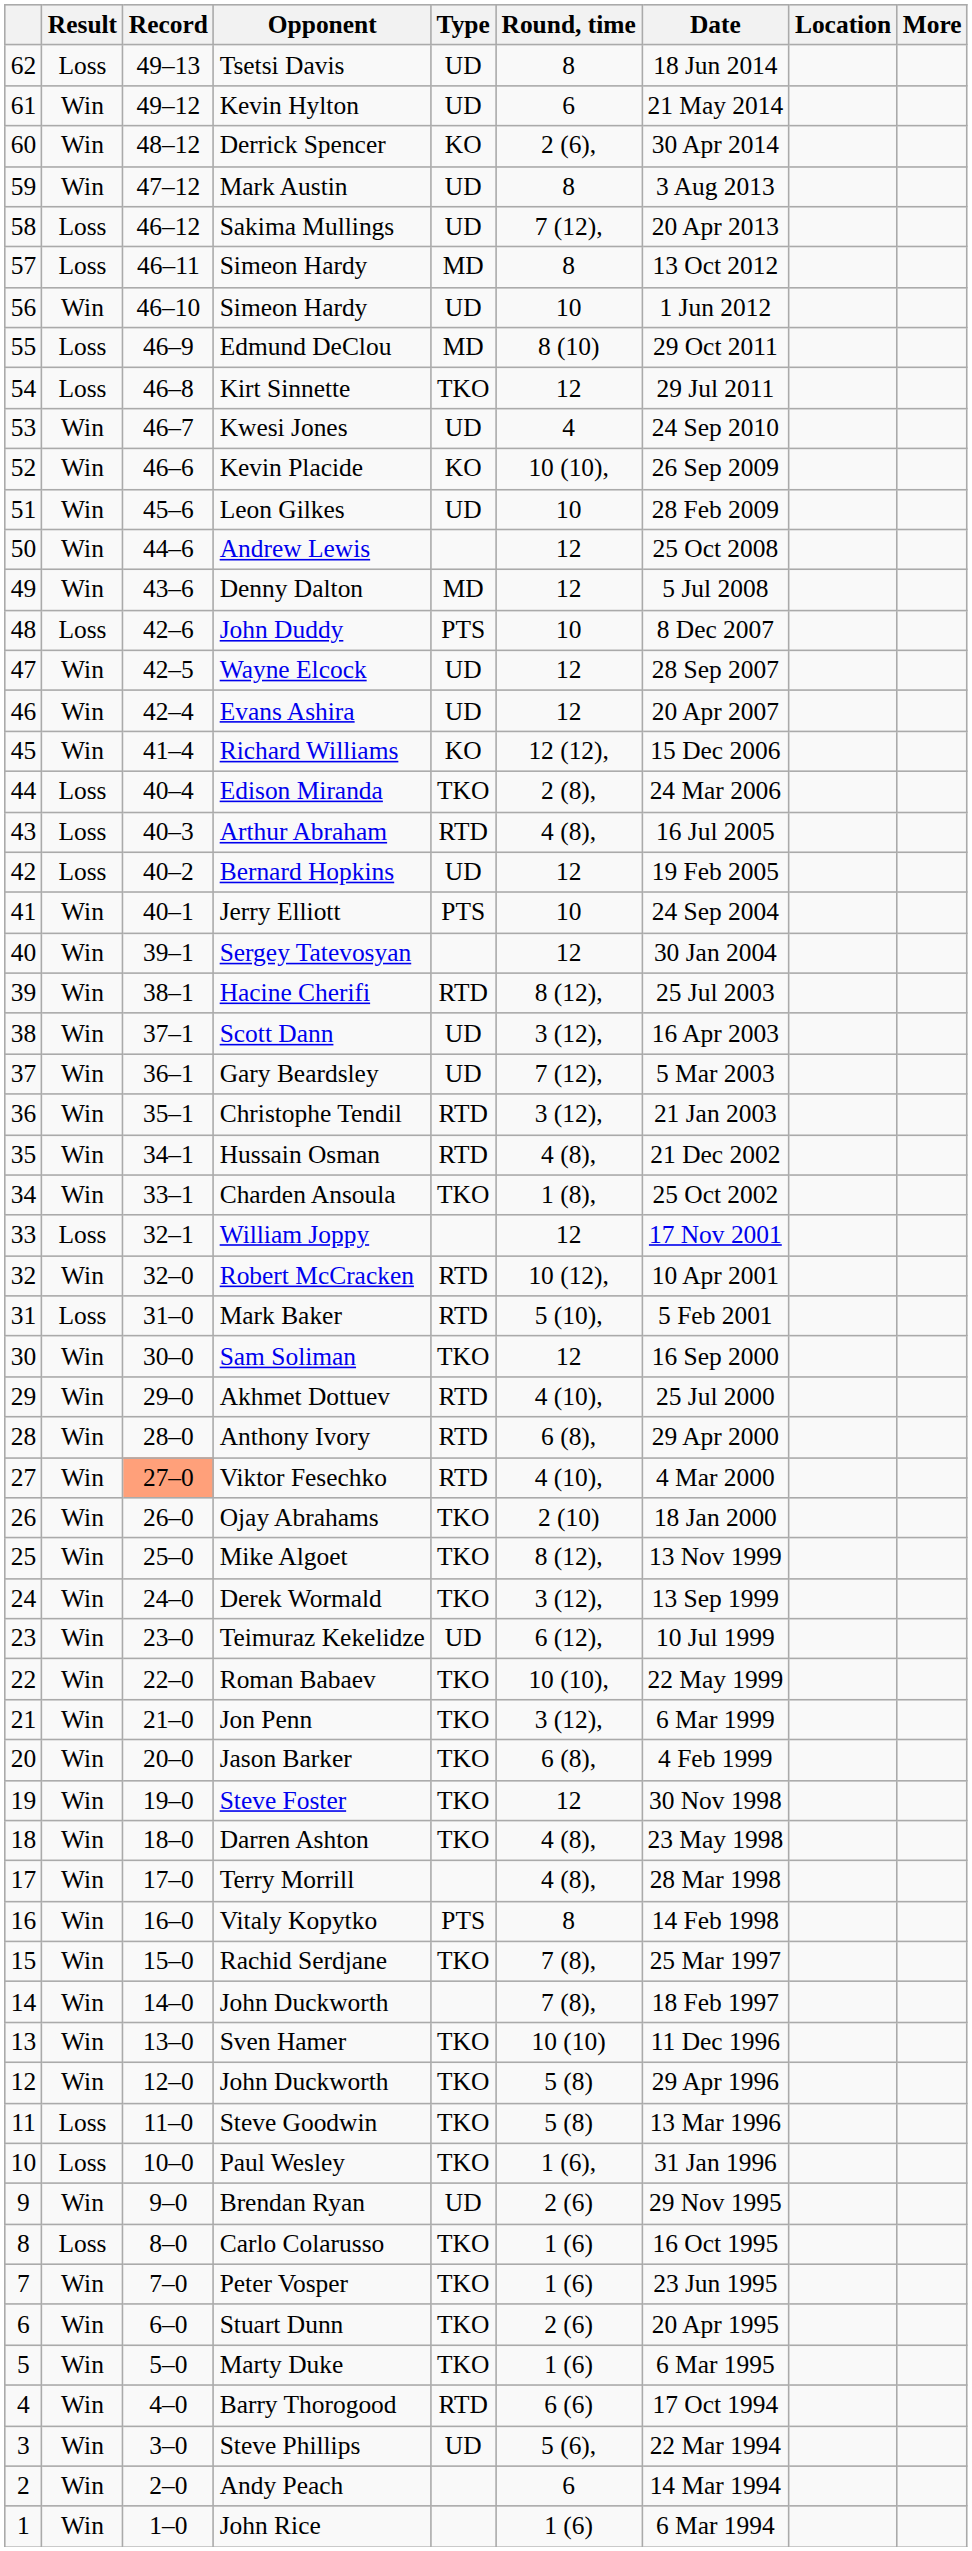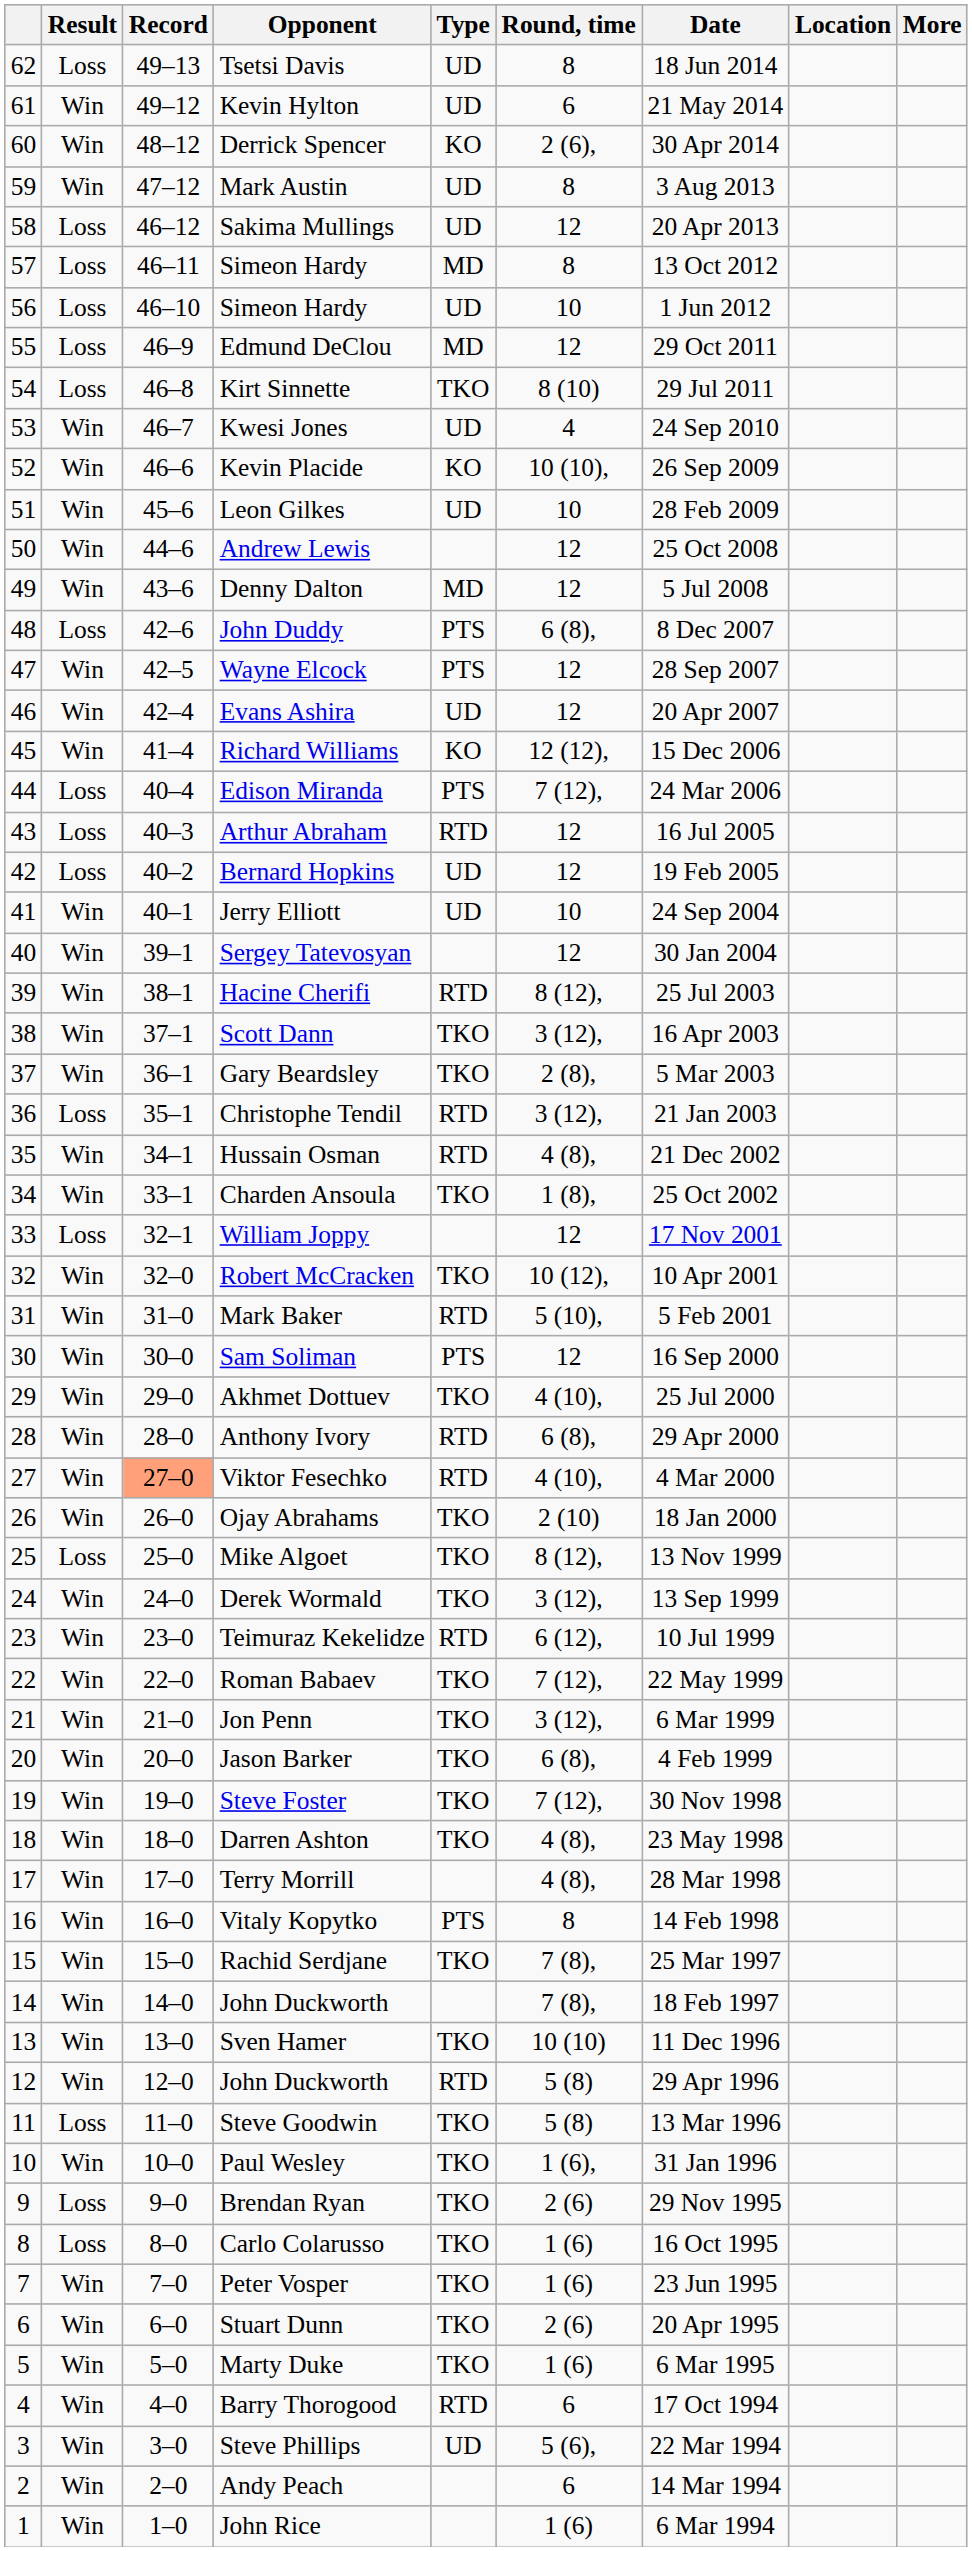 <table class="wikitable" style="text-align:center">
 <tr>
 <th></th>
 <th>Result</th>
 <th>Record</th>
 <th>Opponent</th>
 <th>Type</th>
 <th>Round, time</th>
 <th>Date</th>
 <th>Location</th>
 <th>More</th>
 </tr>
 <tr>
 <td>62</td>
 <td>Loss</td>
 <td>49–13</td>
 <td style="text-align:left;"> Tsetsi Davis</td>
 <td>UD</td>
 <td>8</td>
 <td>18 Jun 2014</td>
 <td style="text-align:left;"> </td>
 <td></td>
 </tr>
 <tr>
 <td>61</td>
 <td>Win</td>
 <td>49–12</td>
 <td style="text-align:left;"> Kevin Hylton</td>
 <td>UD</td>
 <td>6</td>
 <td>21 May 2014</td>
 <td style="text-align:left;"> </td>
 <td></td>
 </tr>
 <tr>
 <td>60</td>
 <td>Win</td>
 <td>48–12</td>
 <td style="text-align:left;"> Derrick Spencer</td>
 <td>KO</td>
 <td>2 (6), </td>
 <td>30 Apr 2014</td>
 <td style="text-align:left;"> </td>
 <td></td>
 </tr>
 <tr>
 <td>59</td>
 <td>Win</td>
 <td>47–12</td>
 <td style="text-align:left;"> Mark Austin</td>
 <td>UD</td>
 <td>8</td>
 <td>3 Aug 2013</td>
 <td style="text-align:left;"> </td>
 <td></td>
 </tr>
 <tr>
 <td>58</td>
 <td>Loss</td>
 <td>46–12</td>
 <td style="text-align:left;"> Sakima Mullings</td>
 <td>UD</td>
-<td>7 (12), </td>
+<td>12</td>
 <td>20 Apr 2013</td>
 <td style="text-align:left;"> </td>
 <td></td>
 </tr>
 <tr>
 <td>57</td>
 <td>Loss</td>
 <td>46–11</td>
 <td style="text-align:left;"> Simeon Hardy</td>
 <td>MD</td>
 <td>8</td>
 <td>13 Oct 2012</td>
 <td style="text-align:left;"> </td>
 <td></td>
 </tr>
 <tr>
 <td>56</td>
-<td>Win</td>
+<td>Loss</td>
 <td>46–10</td>
 <td style="text-align:left;"> Simeon Hardy</td>
 <td>UD</td>
 <td>10</td>
 <td>1 Jun 2012</td>
 <td style="text-align:left;"> </td>
 <td></td>
 </tr>
 <tr>
 <td>55</td>
 <td>Loss</td>
 <td>46–9</td>
 <td style="text-align:left;"> Edmund DeClou</td>
 <td>MD</td>
-<td>8 (10)</td>
+<td>12</td>
 <td>29 Oct 2011</td>
 <td style="text-align:left;"> </td>
 <td align=left></td>
 </tr>
 <tr>
 <td>54</td>
 <td>Loss</td>
 <td>46–8</td>
 <td style="text-align:left;"> Kirt Sinnette</td>
 <td>TKO</td>
-<td>12</td>
+<td>8 (10)</td>
 <td>29 Jul 2011</td>
 <td style="text-align:left;"> </td>
 <td></td>
 </tr>
 <tr>
 <td>53</td>
 <td>Win</td>
 <td>46–7</td>
 <td style="text-align:left;"> Kwesi Jones</td>
 <td>UD</td>
 <td>4</td>
 <td>24 Sep 2010</td>
 <td style="text-align:left;"> </td>
 <td></td>
 </tr>
 <tr>
 <td>52</td>
 <td>Win</td>
 <td>46–6</td>
 <td style="text-align:left;"> Kevin Placide</td>
 <td>KO</td>
 <td>10 (10), </td>
 <td>26 Sep 2009</td>
 <td style="text-align:left;"> </td>
 <td></td>
 </tr>
 <tr>
 <td>51</td>
 <td>Win</td>
 <td>45–6</td>
 <td style="text-align:left;"> Leon Gilkes</td>
 <td>UD</td>
 <td>10</td>
 <td>28 Feb 2009</td>
 <td style="text-align:left;"> </td>
 <td></td>
 </tr>
 <tr>
 <td>50</td>
 <td>Win</td>
 <td>44–6</td>
 <td style="text-align:left;"> <a href='#'>Andrew Lewis</a></td>
 <td></td>
 <td>12</td>
 <td>25 Oct 2008</td>
 <td style="text-align:left;"> </td>
 <td align=left></td>
 </tr>
 <tr>
 <td>49</td>
 <td>Win</td>
 <td>43–6</td>
 <td style="text-align:left;"> Denny Dalton</td>
 <td>MD</td>
 <td>12</td>
 <td>5 Jul 2008</td>
 <td style="text-align:left;"> </td>
 <td align=left></td>
 </tr>
 <tr>
 <td>48</td>
 <td>Loss</td>
 <td>42–6</td>
 <td style="text-align:left;"> <a href='#'>John Duddy</a></td>
 <td>PTS</td>
-<td>10</td>
+<td>6 (8), </td>
 <td>8 Dec 2007</td>
 <td style="text-align:left;"> </td>
 <td></td>
 </tr>
 <tr>
 <td>47</td>
 <td>Win</td>
 <td>42–5</td>
 <td style="text-align:left;"> <a href='#'>Wayne Elcock</a></td>
-<td>UD</td>
+<td>PTS</td>
 <td>12</td>
 <td>28 Sep 2007</td>
 <td style="text-align:left;"> </td>
 <td align=left></td>
 </tr>
 <tr>
 <td>46</td>
 <td>Win</td>
 <td>42–4</td>
 <td style="text-align:left;"> <a href='#'>Evans Ashira</a></td>
 <td>UD</td>
 <td>12</td>
 <td>20 Apr 2007</td>
 <td style="text-align:left;"> </td>
 <td align=left></td>
 </tr>
 <tr>
 <td>45</td>
 <td>Win</td>
 <td>41–4</td>
 <td style="text-align:left;"> <a href='#'>Richard Williams</a></td>
 <td>KO</td>
 <td>12 (12), </td>
 <td>15 Dec 2006</td>
 <td style="text-align:left;"> </td>
 <td align=left></td>
 </tr>
 <tr>
 <td>44</td>
 <td>Loss</td>
 <td>40–4</td>
 <td style="text-align:left;"> <a href='#'>Edison Miranda</a></td>
-<td>TKO</td>
-<td>2 (8), </td>
+<td>PTS</td>
+<td>7 (12), </td>
 <td>24 Mar 2006</td>
 <td style="text-align:left;"> </td>
 <td></td>
 </tr>
 <tr>
 <td>43</td>
 <td>Loss</td>
 <td>40–3</td>
 <td style="text-align:left;"> <a href='#'>Arthur Abraham</a></td>
 <td>RTD</td>
-<td>4 (8), </td>
+<td>12</td>
 <td>16 Jul 2005</td>
 <td style="text-align:left;"> </td>
 <td align=left></td>
 </tr>
 <tr>
 <td>42</td>
 <td>Loss</td>
 <td>40–2</td>
 <td style="text-align:left;"> <a href='#'>Bernard Hopkins</a></td>
 <td>UD</td>
 <td>12</td>
 <td>19 Feb 2005</td>
 <td style="text-align:left;"> </td>
 <td align=left></td>
 </tr>
 <tr>
 <td>41</td>
 <td>Win</td>
 <td>40–1</td>
 <td style="text-align:left;"> Jerry Elliott</td>
-<td>PTS</td>
+<td>UD</td>
 <td>10</td>
 <td>24 Sep 2004</td>
 <td style="text-align:left;"> </td>
 <td></td>
 </tr>
 <tr>
 <td>40</td>
 <td>Win</td>
 <td>39–1</td>
 <td style="text-align:left;"> <a href='#'>Sergey Tatevosyan</a></td>
 <td></td>
 <td>12</td>
 <td>30 Jan 2004</td>
 <td style="text-align:left;"> </td>
 <td align=left></td>
 </tr>
 <tr>
 <td>39</td>
 <td>Win</td>
 <td>38–1</td>
 <td style="text-align:left;"> <a href='#'>Hacine Cherifi</a></td>
 <td>RTD</td>
 <td>8 (12), </td>
 <td>25 Jul 2003</td>
 <td style="text-align:left;"> </td>
 <td align=left></td>
 </tr>
 <tr>
 <td>38</td>
 <td>Win</td>
 <td>37–1</td>
 <td style="text-align:left;"> <a href='#'>Scott Dann</a></td>
-<td>UD</td>
+<td>TKO</td>
 <td>3 (12), </td>
 <td>16 Apr 2003</td>
 <td style="text-align:left;"> </td>
 <td align=left></td>
 </tr>
 <tr>
 <td>37</td>
 <td>Win</td>
 <td>36–1</td>
 <td style="text-align:left;"> Gary Beardsley</td>
-<td>UD</td>
-<td>7 (12), </td>
+<td>TKO</td>
+<td>2 (8), </td>
 <td>5 Mar 2003</td>
 <td style="text-align:left;"> </td>
 <td></td>
 </tr>
 <tr>
 <td>36</td>
-<td>Win</td>
+<td>Loss</td>
 <td>35–1</td>
 <td style="text-align:left;"> Christophe Tendil</td>
 <td>RTD</td>
 <td>3 (12), </td>
 <td>21 Jan 2003</td>
 <td style="text-align:left;"> </td>
 <td align=left></td>
 </tr>
 <tr>
 <td>35</td>
 <td>Win</td>
 <td>34–1</td>
 <td style="text-align:left;"> Hussain Osman</td>
 <td>RTD</td>
 <td>4 (8), </td>
 <td>21 Dec 2002</td>
 <td style="text-align:left;"> </td>
 <td></td>
 </tr>
 <tr>
 <td>34</td>
 <td>Win</td>
 <td>33–1</td>
 <td style="text-align:left;"> Charden Ansoula</td>
 <td>TKO</td>
 <td>1 (8), </td>
 <td>25 Oct 2002</td>
 <td style="text-align:left;"> </td>
 <td></td>
 </tr>
 <tr>
 <td>33</td>
 <td>Loss</td>
 <td>32–1</td>
 <td style="text-align:left;"> <a href='#'>William Joppy</a></td>
 <td></td>
 <td>12</td>
 <td><a href='#'>17 Nov 2001</a></td>
 <td style="text-align:left;"> </td>
 <td align=left></td>
 </tr>
 <tr>
 <td>32</td>
 <td>Win</td>
 <td>32–0</td>
 <td style="text-align:left;"> <a href='#'>Robert McCracken</a></td>
-<td>RTD</td>
+<td>TKO</td>
 <td>10 (12), </td>
 <td>10 Apr 2001</td>
 <td style="text-align:left;"> </td>
 <td align=left></td>
 </tr>
 <tr>
 <td>31</td>
-<td>Loss</td>
+<td>Win</td>
 <td>31–0</td>
 <td style="text-align:left;"> Mark Baker</td>
 <td>RTD</td>
 <td>5 (10), </td>
 <td>5 Feb 2001</td>
 <td style="text-align:left;"> </td>
 <td></td>
 </tr>
 <tr>
 <td>30</td>
 <td>Win</td>
 <td>30–0</td>
 <td style="text-align:left;"> <a href='#'>Sam Soliman</a></td>
-<td>TKO</td>
+<td>PTS</td>
 <td>12</td>
 <td>16 Sep 2000</td>
 <td style="text-align:left;"> </td>
 <td align=left></td>
 </tr>
 <tr>
 <td>29</td>
 <td>Win</td>
 <td>29–0</td>
 <td style="text-align:left;"> Akhmet Dottuev</td>
-<td>RTD</td>
+<td>TKO</td>
 <td>4 (10), </td>
 <td>25 Jul 2000</td>
 <td style="text-align:left;"> </td>
 <td align=left></td>
 </tr>
 <tr>
 <td>28</td>
 <td>Win</td>
 <td>28–0</td>
 <td style="text-align:left;"> Anthony Ivory</td>
 <td>RTD</td>
 <td>6 (8), </td>
 <td>29 Apr 2000</td>
 <td style="text-align:left;"> </td>
 <td></td>
 </tr>
 <tr>
 <td>27</td>
 <td>Win</td>
 <td style="background: lightsalmon;">27–0</td>
 <td style="text-align:left;"> Viktor Fesechko</td>
 <td>RTD</td>
 <td>4 (10), </td>
 <td>4 Mar 2000</td>
 <td style="text-align:left;"> </td>
 <td></td>
 </tr>
 <tr>
 <td>26</td>
 <td>Win</td>
 <td>26–0</td>
 <td style="text-align:left;"> Ojay Abrahams</td>
 <td>TKO</td>
 <td>2 (10)</td>
 <td>18 Jan 2000</td>
 <td style="text-align:left;"> </td>
 <td></td>
 </tr>
 <tr>
 <td>25</td>
-<td>Win</td>
+<td>Loss</td>
 <td>25–0</td>
 <td style="text-align:left;"> Mike Algoet</td>
 <td>TKO</td>
 <td>8 (12), </td>
 <td>13 Nov 1999</td>
 <td style="text-align:left;"> </td>
 <td align=left></td>
 </tr>
 <tr>
 <td>24</td>
 <td>Win</td>
 <td>24–0</td>
 <td style="text-align:left;"> Derek Wormald</td>
 <td>TKO</td>
 <td>3 (12), </td>
 <td>13 Sep 1999</td>
 <td style="text-align:left;"> </td>
 <td align=left></td>
 </tr>
 <tr>
 <td>23</td>
 <td>Win</td>
 <td>23–0</td>
 <td style="text-align:left;"> Teimuraz Kekelidze</td>
-<td>UD</td>
+<td>RTD</td>
 <td>6 (12), </td>
 <td>10 Jul 1999</td>
 <td style="text-align:left;"> </td>
 <td align=left></td>
 </tr>
 <tr>
 <td>22</td>
 <td>Win</td>
 <td>22–0</td>
 <td style="text-align:left;"> Roman Babaev</td>
 <td>TKO</td>
-<td>10 (10), </td>
+<td>7 (12), </td>
 <td>22 May 1999</td>
 <td style="text-align:left;"> </td>
 <td align=left></td>
 </tr>
 <tr>
 <td>21</td>
 <td>Win</td>
 <td>21–0</td>
 <td style="text-align:left;"> Jon Penn</td>
 <td>TKO</td>
 <td>3 (12), </td>
 <td>6 Mar 1999</td>
 <td style="text-align:left;"> </td>
 <td align=left></td>
 </tr>
 <tr>
 <td>20</td>
 <td>Win</td>
 <td>20–0</td>
 <td style="text-align:left;"> Jason Barker</td>
 <td>TKO</td>
 <td>6 (8), </td>
 <td>4 Feb 1999</td>
 <td style="text-align:left;"> </td>
 <td></td>
 </tr>
 <tr>
 <td>19</td>
 <td>Win</td>
 <td>19–0</td>
 <td style="text-align:left;"> <a href='#'>Steve Foster</a></td>
 <td>TKO</td>
-<td>12</td>
+<td>7 (12), </td>
 <td>30 Nov 1998</td>
 <td style="text-align:left;"> </td>
 <td align=left></td>
 </tr>
 <tr>
 <td>18</td>
 <td>Win</td>
 <td>18–0</td>
 <td style="text-align:left;"> Darren Ashton</td>
 <td>TKO</td>
 <td>4 (8), </td>
 <td>23 May 1998</td>
 <td style="text-align:left;"> </td>
 <td></td>
 </tr>
 <tr>
 <td>17</td>
 <td>Win</td>
 <td>17–0</td>
 <td style="text-align:left;"> Terry Morrill</td>
 <td></td>
 <td>4 (8), </td>
 <td>28 Mar 1998</td>
 <td style="text-align:left;"> </td>
 <td></td>
 </tr>
 <tr>
 <td>16</td>
 <td>Win</td>
 <td>16–0</td>
 <td style="text-align:left;"> Vitaly Kopytko</td>
 <td>PTS</td>
 <td>8</td>
 <td>14 Feb 1998</td>
 <td style="text-align:left;"> </td>
 <td></td>
 </tr>
 <tr>
 <td>15</td>
 <td>Win</td>
 <td>15–0</td>
 <td style="text-align:left;"> Rachid Serdjane</td>
 <td>TKO</td>
 <td>7 (8), </td>
 <td>25 Mar 1997</td>
 <td style="text-align:left;"> </td>
 <td></td>
 </tr>
 <tr>
 <td>14</td>
 <td>Win</td>
 <td>14–0</td>
 <td style="text-align:left;"> John Duckworth</td>
 <td></td>
 <td>7 (8), </td>
 <td>18 Feb 1997</td>
 <td style="text-align:left;"> </td>
 <td></td>
 </tr>
 <tr>
 <td>13</td>
 <td>Win</td>
 <td>13–0</td>
 <td style="text-align:left;"> Sven Hamer</td>
 <td>TKO</td>
 <td>10 (10)</td>
 <td>11 Dec 1996</td>
 <td style="text-align:left;"> </td>
 <td align=left></td>
 </tr>
 <tr>
 <td>12</td>
 <td>Win</td>
 <td>12–0</td>
 <td style="text-align:left;"> John Duckworth</td>
-<td>TKO</td>
+<td>RTD</td>
 <td>5 (8)</td>
 <td>29 Apr 1996</td>
 <td style="text-align:left;"> </td>
 <td></td>
 </tr>
 <tr>
 <td>11</td>
 <td>Loss</td>
 <td>11–0</td>
 <td style="text-align:left;"> Steve Goodwin</td>
 <td>TKO</td>
 <td>5 (8)</td>
 <td>13 Mar 1996</td>
 <td style="text-align:left;"> </td>
 <td></td>
 </tr>
 <tr>
 <td>10</td>
-<td>Loss</td>
+<td>Win</td>
 <td>10–0</td>
 <td style="text-align:left;"> Paul Wesley</td>
 <td>TKO</td>
 <td>1 (6), </td>
 <td>31 Jan 1996</td>
 <td style="text-align:left;"> </td>
 <td></td>
 </tr>
 <tr>
 <td>9</td>
-<td>Win</td>
+<td>Loss</td>
 <td>9–0</td>
 <td style="text-align:left;"> Brendan Ryan</td>
-<td>UD</td>
+<td>TKO</td>
 <td>2 (6)</td>
 <td>29 Nov 1995</td>
 <td style="text-align:left;"> </td>
 <td></td>
 </tr>
 <tr>
 <td>8</td>
 <td>Loss</td>
 <td>8–0</td>
 <td style="text-align:left;"> Carlo Colarusso</td>
 <td>TKO</td>
 <td>1 (6)</td>
 <td>16 Oct 1995</td>
 <td style="text-align:left;"> </td>
 <td></td>
 </tr>
 <tr>
 <td>7</td>
 <td>Win</td>
 <td>7–0</td>
 <td style="text-align:left;"> Peter Vosper</td>
 <td>TKO</td>
 <td>1 (6)</td>
 <td>23 Jun 1995</td>
 <td style="text-align:left;"> </td>
 <td></td>
 </tr>
 <tr>
 <td>6</td>
 <td>Win</td>
 <td>6–0</td>
 <td style="text-align:left;"> Stuart Dunn</td>
 <td>TKO</td>
 <td>2 (6)</td>
 <td>20 Apr 1995</td>
 <td style="text-align:left;"> </td>
 <td></td>
 </tr>
 <tr>
 <td>5</td>
 <td>Win</td>
 <td>5–0</td>
 <td style="text-align:left;"> Marty Duke</td>
 <td>TKO</td>
 <td>1 (6)</td>
 <td>6 Mar 1995</td>
 <td style="text-align:left;"> </td>
 <td></td>
 </tr>
 <tr>
 <td>4</td>
 <td>Win</td>
 <td>4–0</td>
 <td style="text-align:left;"> Barry Thorogood</td>
 <td>RTD</td>
-<td>6 (6)</td>
+<td>6</td>
 <td>17 Oct 1994</td>
 <td style="text-align:left;"> </td>
 <td></td>
 </tr>
 <tr>
 <td>3</td>
 <td>Win</td>
 <td>3–0</td>
 <td style="text-align:left;"> Steve Phillips</td>
 <td>UD</td>
 <td>5 (6), </td>
 <td>22 Mar 1994</td>
 <td style="text-align:left;"> </td>
 <td></td>
 </tr>
 <tr>
 <td>2</td>
 <td>Win</td>
 <td>2–0</td>
 <td style="text-align:left;"> Andy Peach</td>
 <td></td>
 <td>6</td>
 <td>14 Mar 1994</td>
 <td style="text-align:left;"> </td>
 <td></td>
 </tr>
 <tr>
 <td>1</td>
 <td>Win</td>
 <td>1–0</td>
 <td style="text-align:left;"> John Rice</td>
 <td></td>
 <td>1 (6)</td>
 <td>6 Mar 1994</td>
 <td style="text-align:left;"> </td>
 <td></td>
 </tr>
 </table>
